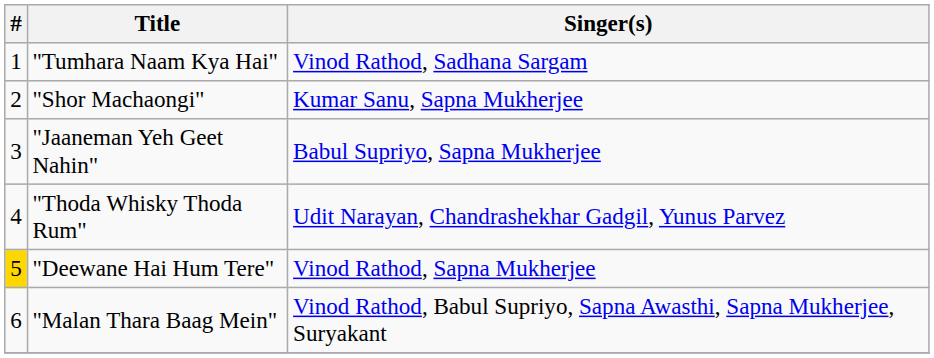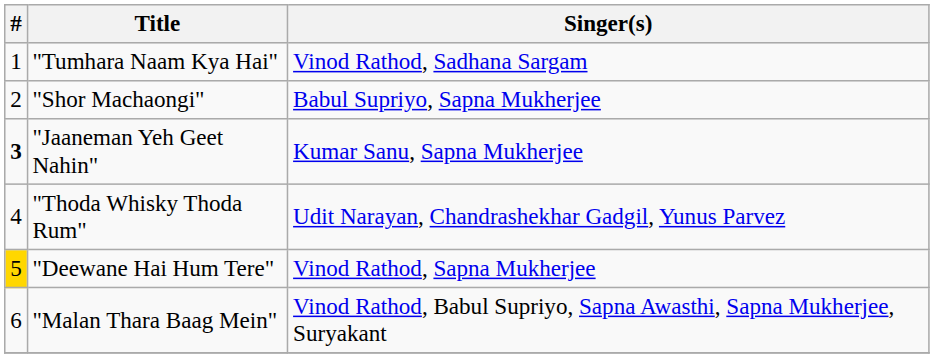 <table class="wikitable" style="font-size:95%;">
 <tr>
 <th>#</th>
 <th>Title</th>
 <th>Singer(s)</th>
 </tr>
 <tr>
 <td>1</td>
 <td>"Tumhara Naam Kya Hai"</td>
 <td><a href='#'>Vinod Rathod</a>, <a href='#'>Sadhana Sargam</a></td>
 </tr>
 <tr>
 <td>2</td>
 <td>"Shor Machaongi"</td>
-<td><a href='#'>Kumar Sanu</a>, <a href='#'>Sapna Mukherjee</a></td>
+<td><a href='#'>Babul Supriyo</a>, <a href='#'>Sapna Mukherjee</a></td>
 </tr>
 <tr>
-<td>3</td>
+<td><strong>3</strong></td>
 <td>"Jaaneman Yeh Geet Nahin"</td>
-<td><a href='#'>Babul Supriyo</a>, <a href='#'>Sapna Mukherjee</a></td>
+<td><a href='#'>Kumar Sanu</a>, <a href='#'>Sapna Mukherjee</a></td>
 </tr>
 <tr>
 <td>4</td>
 <td>"Thoda Whisky Thoda Rum"</td>
 <td><a href='#'>Udit Narayan</a>, <a href='#'>Chandrashekhar Gadgil</a>, <a href='#'>Yunus Parvez</a></td>
 </tr>
 <tr>
 <td style="background: gold;">5</td>
 <td>"Deewane Hai Hum Tere"</td>
 <td><a href='#'>Vinod Rathod</a>, <a href='#'>Sapna Mukherjee</a></td>
 </tr>
 <tr>
 <td>6</td>
 <td>"Malan Thara Baag Mein"</td>
 <td><a href='#'>Vinod Rathod</a>, Babul Supriyo, <a href='#'>Sapna Awasthi</a>, <a href='#'>Sapna Mukherjee</a>, Suryakant</td>
 </tr>
 <tr>
 </tr>
 </table>
